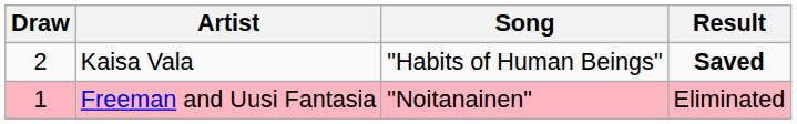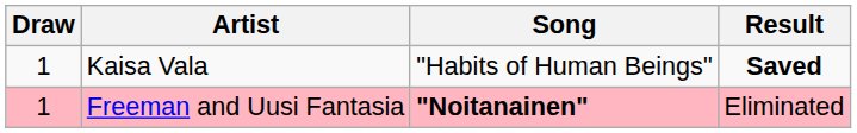 <table class="sortable wikitable" style="margin: 1em auto 1em auto; text-align:center;">
 <tr>
 <th>Draw</th>
 <th>Artist</th>
 <th>Song</th>
 <th>Result</th>
 </tr>
 <tr>
-<td>2</td>
+<td>1</td>
 <td align="left">Kaisa Vala</td>
 <td align="left">"Habits of Human Beings"</td>
 <td><strong>Saved</strong></td>
 </tr>
 <tr style="background:lightpink;">
 <td>1</td>
 <td align="left"><a href='#'>Freeman</a> and Uusi Fantasia</td>
-<td align="left">"Noitanainen"</td>
+<td align="left"><strong>"Noitanainen"</strong></td>
 <td>Eliminated</td>
 </tr>
 </table>
